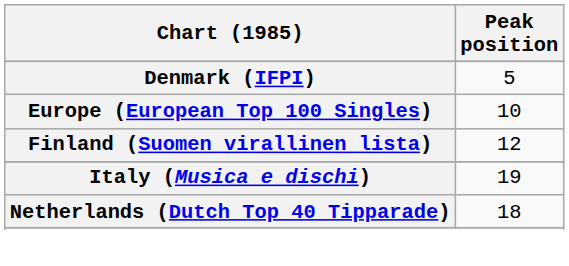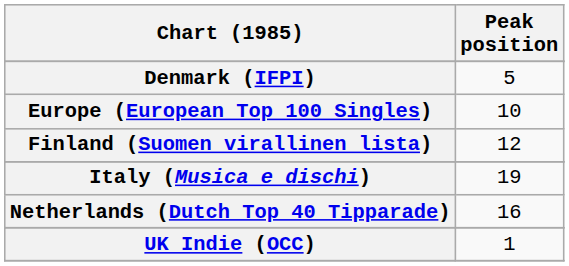 <table class="wikitable sortable plainrowheaders" style="text-align:center">
 <tr>
 <th scope="col">Chart (1985)</th>
 <th scope="col">Peak<br>position</th>
 </tr>
 <tr>
 </tr>
 <tr>
 <th scope="row">Denmark (<a href='#'>IFPI</a>)</th>
 <td>5</td>
 </tr>
 <tr>
 <th scope="row">Europe (<a href='#'>European Top 100 Singles</a>)</th>
 <td>10</td>
 </tr>
 <tr>
 <th scope="row">Finland (<a href='#'>Suomen virallinen lista</a>)</th>
 <td>12</td>
 </tr>
 <tr>
 </tr>
 <tr>
 </tr>
 <tr>
 <th scope="row">Italy (<em><a href='#'>Musica e dischi</a></em>)</th>
 <td>19</td>
 </tr>
 <tr>
 <th scope="row">Netherlands (<a href='#'>Dutch Top 40 Tipparade</a>)</th>
-<td>18</td>
+<td>16</td>
 </tr>
 <tr>
 </tr>
 <tr>
 </tr>
 <tr>
 </tr>
 <tr>
 </tr>
 <tr>
+<th scope="row"><a href='#'>UK Indie</a> (<a href='#'>OCC</a>)</th>
+<td>1</td>
+</tr>
+<tr>
 </tr>
 </table>
